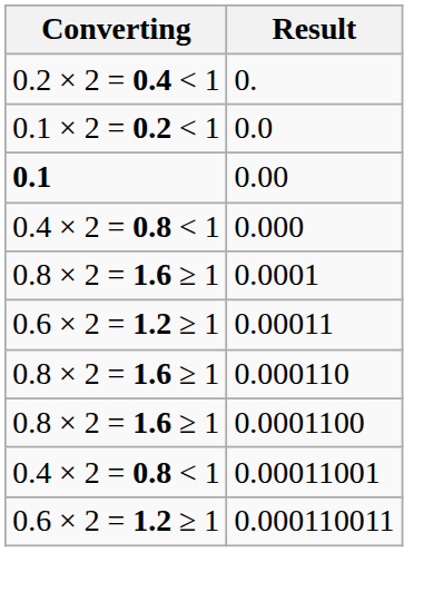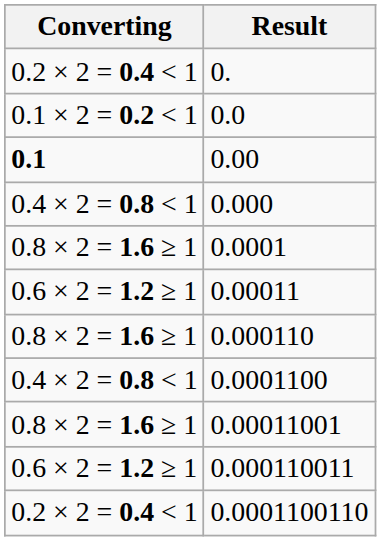 <table class="wikitable">
 <tr>
 <th>Converting</th>
 <th>Result</th>
 </tr>
 <tr>
 <td>0.2 × 2 = <strong>0.4</strong> < 1</td>
 <td>0.</td>
 </tr>
 <tr>
 <td>0.1 × 2 = <strong>0.2</strong> < 1</td>
 <td>0.0</td>
 </tr>
 <tr>
 <td><strong>0.1</strong></td>
 <td>0.00</td>
 </tr>
 <tr>
 <td>0.4 × 2 = <strong>0.8</strong> < 1</td>
 <td>0.000</td>
 </tr>
 <tr>
 <td>0.8 × 2 = <strong>1.6</strong> ≥ 1</td>
 <td>0.0001</td>
 </tr>
 <tr>
 <td>0.6 × 2 = <strong>1.2</strong> ≥ 1</td>
 <td>0.00011</td>
 </tr>
 <tr>
 <td>0.8 × 2 = <strong>1.6</strong> ≥ 1</td>
 <td>0.000110</td>
 </tr>
 <tr>
-<td>0.8 × 2 = <strong>1.6</strong> ≥ 1</td>
+<td>0.4 × 2 = <strong>0.8</strong> < 1</td>
 <td>0.0001100</td>
 </tr>
 <tr>
-<td>0.4 × 2 = <strong>0.8</strong> < 1</td>
+<td>0.8 × 2 = <strong>1.6</strong> ≥ 1</td>
 <td>0.00011001</td>
 </tr>
 <tr>
 <td>0.6 × 2 = <strong>1.2</strong> ≥ 1</td>
 <td>0.000110011</td>
 </tr>
+<tr>
+<td>0.2 × 2 = <strong>0.4</strong> < 1</td>
+<td>0.0001100110</td>
+</tr>
 </table>
